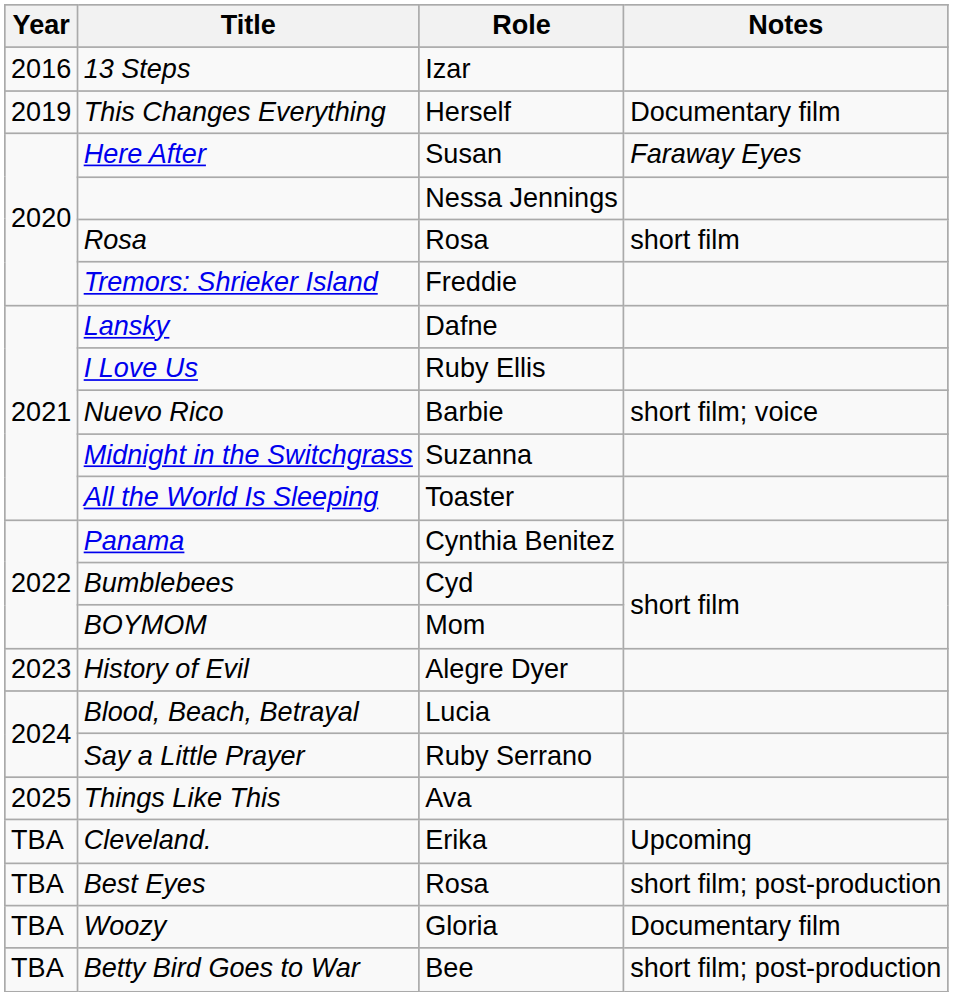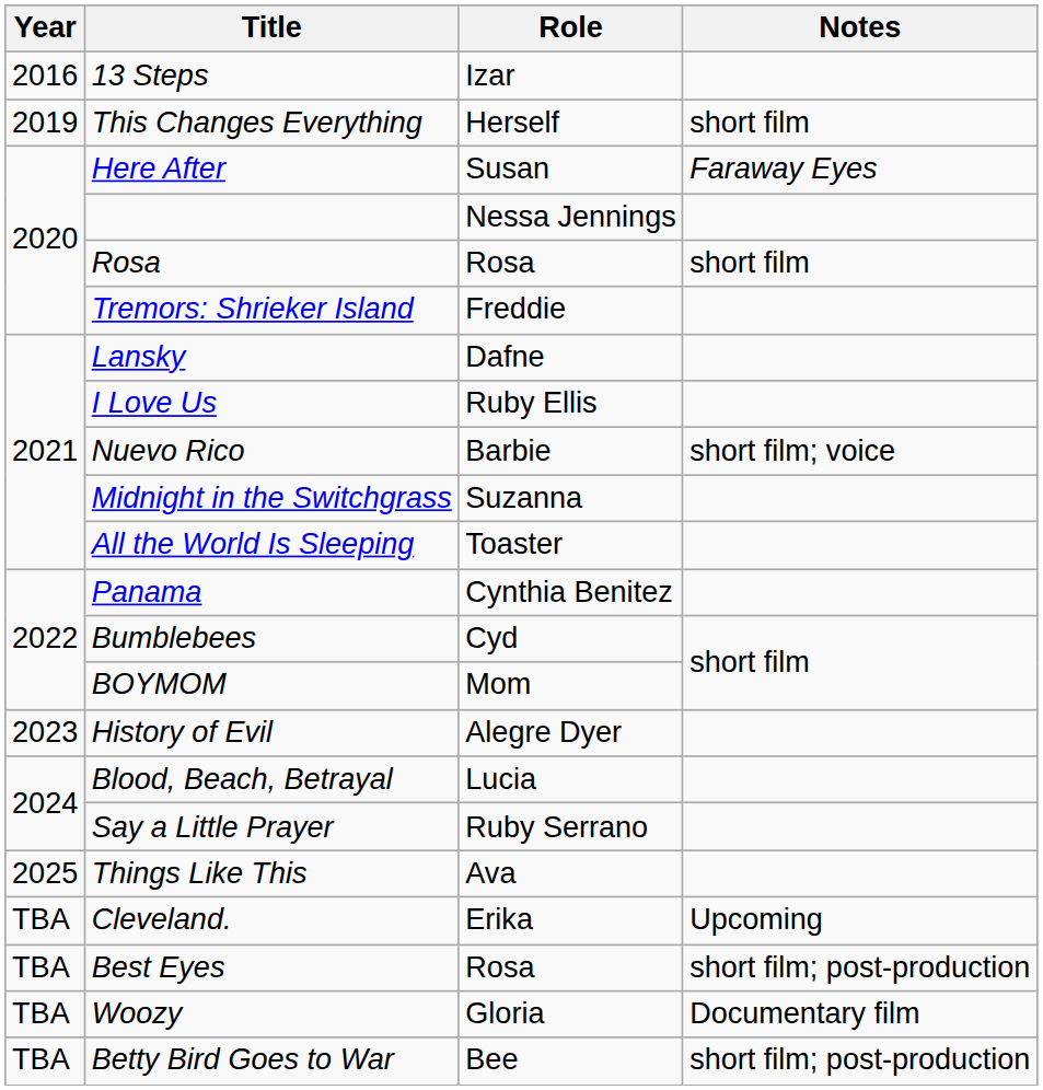 <table class="wikitable sortable">
 <tr>
 <th>Year</th>
 <th>Title</th>
 <th>Role</th>
 <th class="unsortable">Notes</th>
 </tr>
 <tr>
 <td>2016</td>
 <td><em>13 Steps</em></td>
 <td>Izar</td>
 <td></td>
 </tr>
 <tr>
 <td>2019</td>
 <td><em>This Changes Everything</em></td>
 <td>Herself</td>
-<td>Documentary film</td>
+<td>short film</td>
 </tr>
 <tr>
 <td rowspan="4">2020</td>
 <td><em><a href='#'>Here After</a></em></td>
 <td>Susan</td>
 <td> <em>Faraway Eyes</em></td>
 </tr>
 <tr>
 <td><em></em></td>
 <td>Nessa Jennings</td>
 <td></td>
 </tr>
 <tr>
 <td><em>Rosa</em></td>
 <td>Rosa</td>
 <td>short film</td>
 </tr>
 <tr>
 <td><em><a href='#'>Tremors: Shrieker Island</a></em></td>
 <td>Freddie</td>
 <td></td>
 </tr>
 <tr>
 <td rowspan="5">2021</td>
 <td><em><a href='#'>Lansky</a></em></td>
 <td>Dafne</td>
 <td></td>
 </tr>
 <tr>
 <td><em><a href='#'>I Love Us</a></em></td>
 <td>Ruby Ellis</td>
 <td></td>
 </tr>
 <tr>
 <td><em>Nuevo Rico</em></td>
 <td>Barbie</td>
 <td>short film; voice</td>
 </tr>
 <tr>
 <td><em><a href='#'>Midnight in the Switchgrass</a></em></td>
 <td>Suzanna</td>
 <td></td>
 </tr>
 <tr>
 <td><em><a href='#'>All the World Is Sleeping</a></em></td>
 <td>Toaster</td>
 <td></td>
 </tr>
 <tr>
 <td rowspan="3">2022</td>
 <td><em><a href='#'>Panama</a></em></td>
 <td>Cynthia Benitez</td>
 <td></td>
 </tr>
 <tr>
 <td><em>Bumblebees</em></td>
 <td>Cyd</td>
 <td rowspan="2">short film</td>
 </tr>
 <tr>
 <td><em>BOYMOM</em></td>
 <td>Mom</td>
 </tr>
 <tr>
 <td>2023</td>
 <td><em>History of Evil</em></td>
 <td>Alegre Dyer</td>
 <td></td>
 </tr>
 <tr>
 <td rowspan="2">2024</td>
 <td><em>Blood, Beach, Betrayal</em></td>
 <td>Lucia</td>
 <td></td>
 </tr>
 <tr>
 <td><em>Say a Little Prayer</em></td>
 <td>Ruby Serrano</td>
 <td></td>
 </tr>
 <tr>
 <td>2025</td>
 <td><em>Things Like This</em></td>
 <td>Ava</td>
 <td></td>
 </tr>
 <tr>
 <td>TBA</td>
 <td><em>Cleveland.</em></td>
 <td>Erika</td>
 <td>Upcoming</td>
 </tr>
 <tr>
 <td>TBA</td>
 <td><em>Best Eyes</em></td>
 <td>Rosa</td>
 <td>short film; post-production</td>
 </tr>
 <tr>
 <td>TBA</td>
 <td><em>Woozy</em></td>
 <td>Gloria</td>
 <td>Documentary film</td>
 </tr>
 <tr>
 <td>TBA</td>
 <td><em>Betty Bird Goes to War</em></td>
 <td>Bee</td>
 <td>short film; post-production</td>
 </tr>
 </table>
